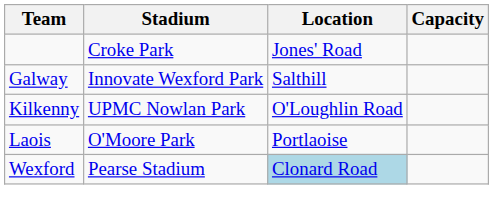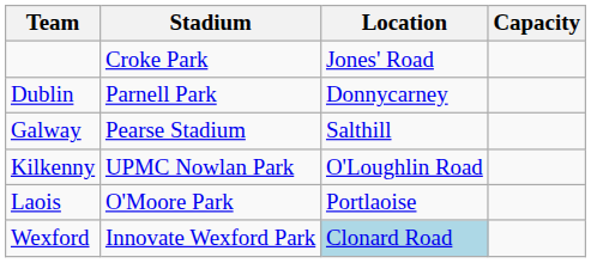 <table class="wikitable sortable">
 <tr>
 <th>Team</th>
 <th>Stadium</th>
 <th>Location</th>
 <th>Capacity</th>
 </tr>
 <tr>
 <td></td>
 <td><a href='#'>Croke Park</a></td>
 <td><a href='#'>Jones' Road</a></td>
 <td style="text-align:center"></td>
 </tr>
 <tr>
+<td><a href='#'>Dublin</a></td>
+<td><a href='#'>Parnell Park</a></td>
+<td><a href='#'>Donnycarney</a></td>
+<td style="text-align:center"></td>
+</tr>
+<tr>
 <td><a href='#'>Galway</a></td>
-<td><a href='#'>Innovate Wexford Park</a></td>
+<td><a href='#'>Pearse Stadium</a></td>
 <td><a href='#'>Salthill</a></td>
 <td style="text-align:center"></td>
 </tr>
 <tr>
 <td><a href='#'>Kilkenny</a></td>
 <td><a href='#'>UPMC Nowlan Park</a></td>
 <td><a href='#'>O'Loughlin Road</a></td>
 <td style="text-align:center"></td>
 </tr>
 <tr>
 <td><a href='#'>Laois</a></td>
 <td><a href='#'>O'Moore Park</a></td>
 <td><a href='#'>Portlaoise</a></td>
 <td style="text-align:center"></td>
 </tr>
 <tr>
 <td><a href='#'>Wexford</a></td>
-<td><a href='#'>Pearse Stadium</a></td>
+<td><a href='#'>Innovate Wexford Park</a></td>
 <td style="background: lightblue;"><a href='#'>Clonard Road</a></td>
 <td style="text-align:center"></td>
 </tr>
 </table>
